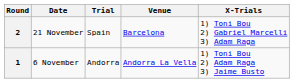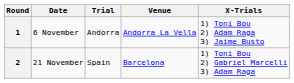 <table class="wikitable" style="font-size: 85%;">
 <tr>
 <th>Round</th>
 <th>Date</th>
 <th>Trial</th>
 <th>Venue</th>
 <th>X-Trials</th>
 </tr>
 <tr>
+<th>1</th>
+<td>6 November</td>
+<td> Andorra</td>
+<td><a href='#'>Andorra La Vella</a></td>
+<td>1) <a href='#'>Toni Bou</a> <br>2) <a href='#'>Adam Raga</a> <br>3) <a href='#'>Jaime Busto</a></td>
+</tr>
+<tr>
 <th>2</th>
 <td>21 November</td>
 <td> Spain</td>
 <td><a href='#'>Barcelona</a></td>
 <td>1) <a href='#'>Toni Bou</a> <br>2) <a href='#'>Gabriel Marcelli</a> <br>3) <a href='#'>Adam Raga</a></td>
 </tr>
-<tr>
-<th>1</th>
-<td>6 November</td>
-<td> Andorra</td>
-<td><a href='#'>Andorra La Vella</a></td>
-<td>1) <a href='#'>Toni Bou</a> <br>2) <a href='#'>Adam Raga</a> <br>3) <a href='#'>Jaime Busto</a></td>
-</tr>
 </table>
